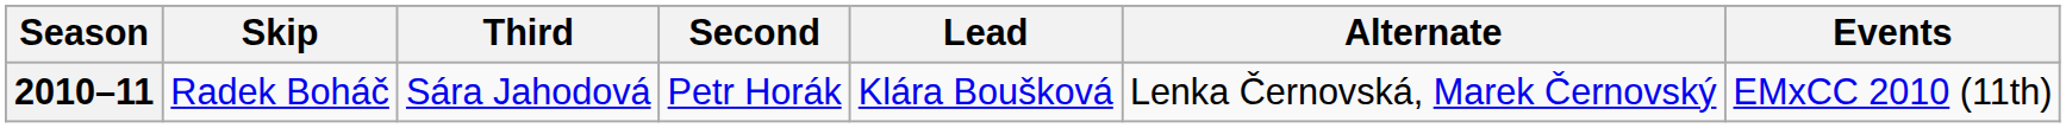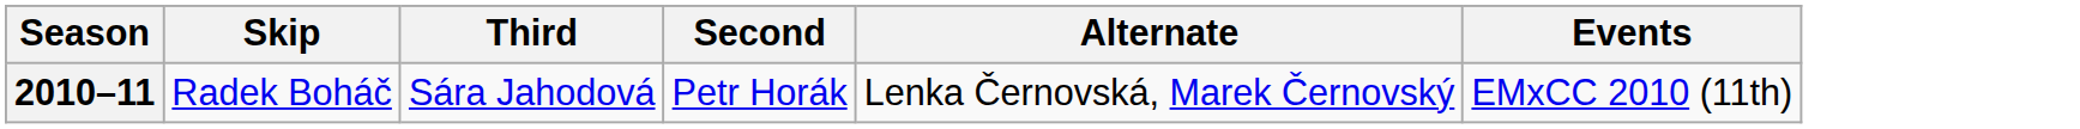 <table class="wikitable">
 <tr>
 <th scope="col">Season</th>
 <th scope="col">Skip</th>
 <th scope="col">Third</th>
 <th scope="col">Second</th>
-<th scope="col">Lead</th>
 <th scope="col">Alternate</th>
 <th scope="col">Events</th>
 </tr>
 <tr>
 <th scope="row">2010–11</th>
 <td><a href='#'>Radek Boháč</a></td>
 <td><a href='#'>Sára Jahodová</a></td>
 <td><a href='#'>Petr Horák</a></td>
-<td><a href='#'>Klára Boušková</a></td>
 <td>Lenka Černovská, <a href='#'>Marek Černovský</a></td>
 <td><a href='#'>EMxCC 2010</a> (11th)</td>
 </tr>
 </table>
